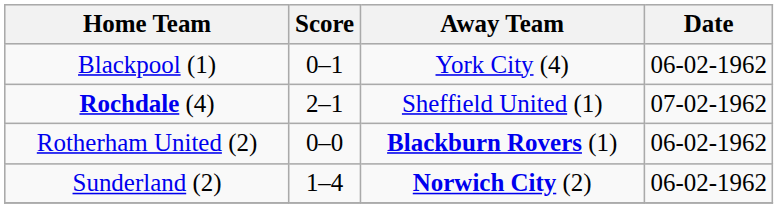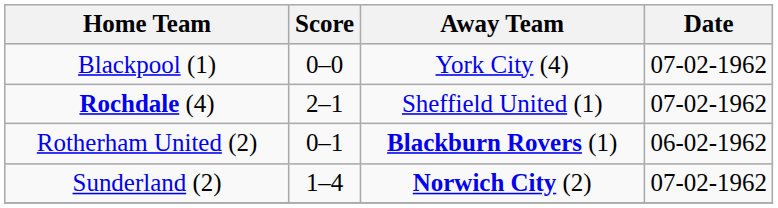 <table class="wikitable" style="text-align:center;">
 <tr>
 <th width=175>Home Team</th>
 <th width=20>Score</th>
 <th width=175>Away Team</th>
 <th width= 75>Date</th>
 </tr>
 <tr>
 <td><a href='#'>Blackpool</a> (1)</td>
-<td>0–1</td>
+<td>0–0</td>
 <td><a href='#'>York City</a> (4)</td>
-<td>06-02-1962</td>
+<td>07-02-1962</td>
 </tr>
 <tr>
 <td><a href='#'><strong>Rochdale</strong></a> (4)</td>
 <td>2–1</td>
 <td><a href='#'>Sheffield United</a> (1)</td>
 <td>07-02-1962</td>
 </tr>
 <tr>
 <td><a href='#'>Rotherham United</a> (2)</td>
-<td>0–0</td>
+<td>0–1</td>
 <td><a href='#'><strong>Blackburn Rovers</strong></a> (1)</td>
 <td>06-02-1962</td>
 </tr>
 <tr>
 <td><a href='#'>Sunderland</a> (2)</td>
 <td>1–4</td>
 <td><a href='#'><strong>Norwich City</strong></a> (2)</td>
-<td>06-02-1962</td>
+<td>07-02-1962</td>
 </tr>
 <tr>
 </tr>
 </table>
